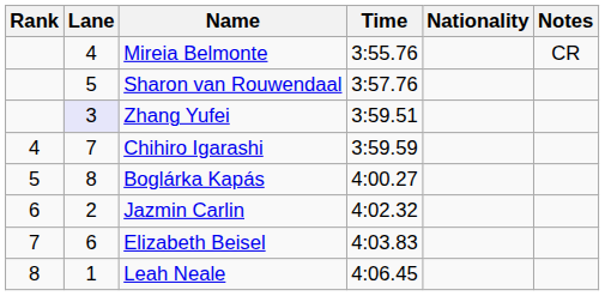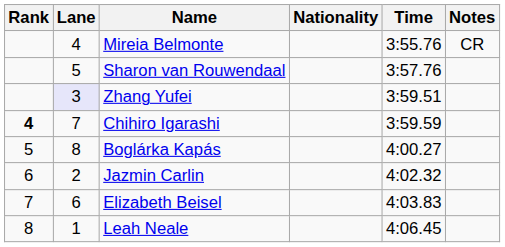 <table class="wikitable sortable" style="text-align:center">
 <tr>
 <th>Rank</th>
 <th>Lane</th>
 <th>Name</th>
+<th>Nationality</th>
 <th>Time</th>
-<th>Nationality</th>
 <th>Notes</th>
 </tr>
 <tr>
 <td></td>
 <td>4</td>
 <td align=left><a href='#'>Mireia Belmonte</a></td>
+<td align=left></td>
 <td>3:55.76</td>
-<td align=left></td>
 <td>CR</td>
 </tr>
 <tr>
 <td></td>
 <td>5</td>
 <td align=left><a href='#'>Sharon van Rouwendaal</a></td>
+<td align=left></td>
 <td>3:57.76</td>
-<td align=left></td>
 <td></td>
 </tr>
 <tr>
 <td></td>
 <td style="background: lavender;">3</td>
 <td align=left><a href='#'>Zhang Yufei</a></td>
+<td align=left></td>
 <td>3:59.51</td>
-<td align=left></td>
 <td></td>
 </tr>
 <tr>
-<td>4</td>
+<td><strong>4</strong></td>
 <td>7</td>
 <td align=left><a href='#'>Chihiro Igarashi</a></td>
+<td align=left></td>
 <td>3:59.59</td>
-<td align=left></td>
 <td></td>
 </tr>
 <tr>
 <td>5</td>
 <td>8</td>
 <td align=left><a href='#'>Boglárka Kapás</a></td>
+<td align=left></td>
 <td>4:00.27</td>
-<td align=left></td>
 <td></td>
 </tr>
 <tr>
 <td>6</td>
 <td>2</td>
 <td align=left><a href='#'>Jazmin Carlin</a></td>
+<td align=left></td>
 <td>4:02.32</td>
-<td align=left></td>
 <td></td>
 </tr>
 <tr>
 <td>7</td>
 <td>6</td>
 <td align=left><a href='#'>Elizabeth Beisel</a></td>
+<td align=left></td>
 <td>4:03.83</td>
-<td align=left></td>
 <td></td>
 </tr>
 <tr>
 <td>8</td>
 <td>1</td>
 <td align=left><a href='#'>Leah Neale</a></td>
+<td align=left></td>
 <td>4:06.45</td>
-<td align=left></td>
 <td></td>
 </tr>
 </table>
